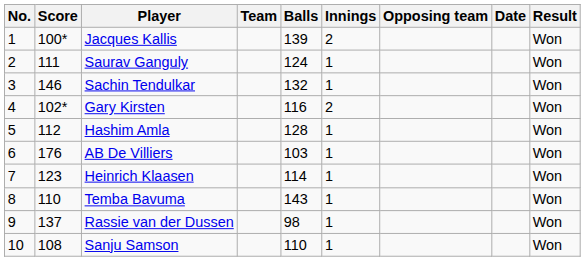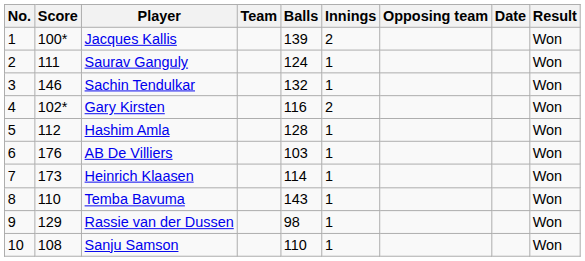 <table class="wikitable sortable" style="font-size:95%">
 <tr>
 <th>No.</th>
 <th>Score</th>
 <th>Player</th>
 <th>Team</th>
 <th>Balls</th>
 <th>Innings</th>
 <th>Opposing team</th>
 <th>Date</th>
 <th>Result</th>
 </tr>
 <tr>
 <td>1</td>
 <td>100*</td>
 <td><a href='#'>Jacques Kallis</a></td>
 <td></td>
 <td> 139</td>
 <td>2</td>
 <td></td>
 <td></td>
 <td>Won</td>
 </tr>
 <tr>
 <td>2</td>
 <td>111</td>
 <td><a href='#'>Saurav Ganguly</a></td>
 <td></td>
 <td> 124</td>
 <td>1</td>
 <td></td>
 <td></td>
 <td>Won</td>
 </tr>
 <tr>
 <td>3</td>
 <td>146</td>
 <td><a href='#'>Sachin Tendulkar</a></td>
 <td></td>
 <td> 132</td>
 <td>1</td>
 <td></td>
 <td></td>
 <td>Won</td>
 </tr>
 <tr>
 <td>4</td>
 <td>102*</td>
 <td><a href='#'>Gary Kirsten</a></td>
 <td></td>
 <td> 116</td>
 <td>2</td>
 <td></td>
 <td></td>
 <td>Won</td>
 </tr>
 <tr>
 <td>5</td>
 <td>112</td>
 <td><a href='#'>Hashim Amla</a></td>
 <td></td>
 <td> 128</td>
 <td>1</td>
 <td></td>
 <td></td>
 <td>Won</td>
 </tr>
 <tr>
 <td>6</td>
 <td>176</td>
 <td><a href='#'>AB De Villiers</a></td>
 <td></td>
 <td> 103</td>
 <td>1</td>
 <td></td>
 <td></td>
 <td>Won</td>
 </tr>
 <tr>
 <td>7</td>
-<td>123</td>
+<td>173</td>
 <td><a href='#'>Heinrich Klaasen</a></td>
 <td></td>
 <td> 114</td>
 <td>1</td>
 <td></td>
 <td></td>
 <td>Won</td>
 </tr>
 <tr>
 <td>8</td>
 <td>110</td>
 <td><a href='#'>Temba Bavuma</a></td>
 <td></td>
 <td> 143</td>
 <td>1</td>
 <td></td>
 <td></td>
 <td>Won</td>
 </tr>
 <tr>
 <td>9</td>
-<td>137</td>
+<td>129</td>
 <td><a href='#'>Rassie van der Dussen</a></td>
 <td></td>
 <td> 98</td>
 <td>1</td>
 <td></td>
 <td></td>
 <td>Won</td>
 </tr>
 <tr>
 <td>10</td>
 <td>108</td>
 <td><a href='#'>Sanju Samson</a></td>
 <td></td>
 <td> 110</td>
 <td>1</td>
 <td></td>
 <td></td>
 <td>Won</td>
 </tr>
 </table>
